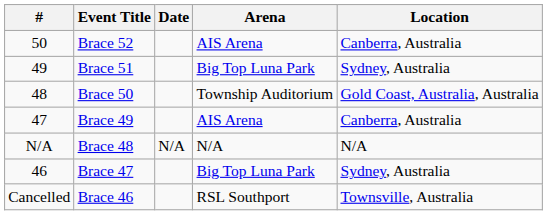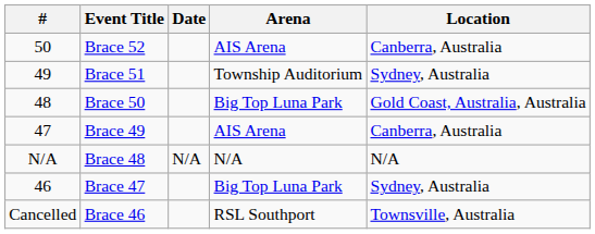 <table class="sortable wikitable succession-box" style="font-size:90%;">
 <tr>
 <th scope="col">#</th>
 <th scope="col">Event Title</th>
 <th scope="col">Date</th>
 <th scope="col">Arena</th>
 <th scope="col">Location</th>
 </tr>
 <tr>
 <td align="center">50</td>
 <td><a href='#'>Brace 52</a></td>
 <td></td>
 <td><a href='#'>AIS Arena</a></td>
 <td><a href='#'>Canberra</a>, Australia</td>
 </tr>
 <tr>
 <td align="center">49</td>
 <td><a href='#'>Brace 51</a></td>
 <td></td>
-<td><a href='#'>Big Top Luna Park</a></td>
+<td>Township Auditorium</td>
 <td><a href='#'>Sydney</a>, Australia</td>
 </tr>
 <tr>
 <td align="center">48</td>
 <td><a href='#'>Brace 50</a></td>
 <td></td>
-<td>Township Auditorium</td>
+<td><a href='#'>Big Top Luna Park</a></td>
 <td><a href='#'>Gold Coast, Australia</a>, Australia</td>
 </tr>
 <tr>
 <td align="center">47</td>
 <td><a href='#'>Brace 49</a></td>
 <td></td>
 <td><a href='#'>AIS Arena</a></td>
 <td><a href='#'>Canberra</a>, Australia</td>
 </tr>
 <tr>
 <td align="center">N/A</td>
 <td><a href='#'>Brace 48</a></td>
 <td>N/A</td>
 <td>N/A</td>
 <td>N/A</td>
 </tr>
 <tr>
 <td align="center">46</td>
 <td><a href='#'>Brace 47</a></td>
 <td></td>
 <td><a href='#'>Big Top Luna Park</a></td>
 <td><a href='#'>Sydney</a>, Australia</td>
 </tr>
 <tr>
 <td align="center">Cancelled</td>
 <td><a href='#'>Brace 46</a></td>
 <td></td>
 <td>RSL Southport</td>
 <td><a href='#'>Townsville</a>, Australia</td>
 </tr>
 </table>
